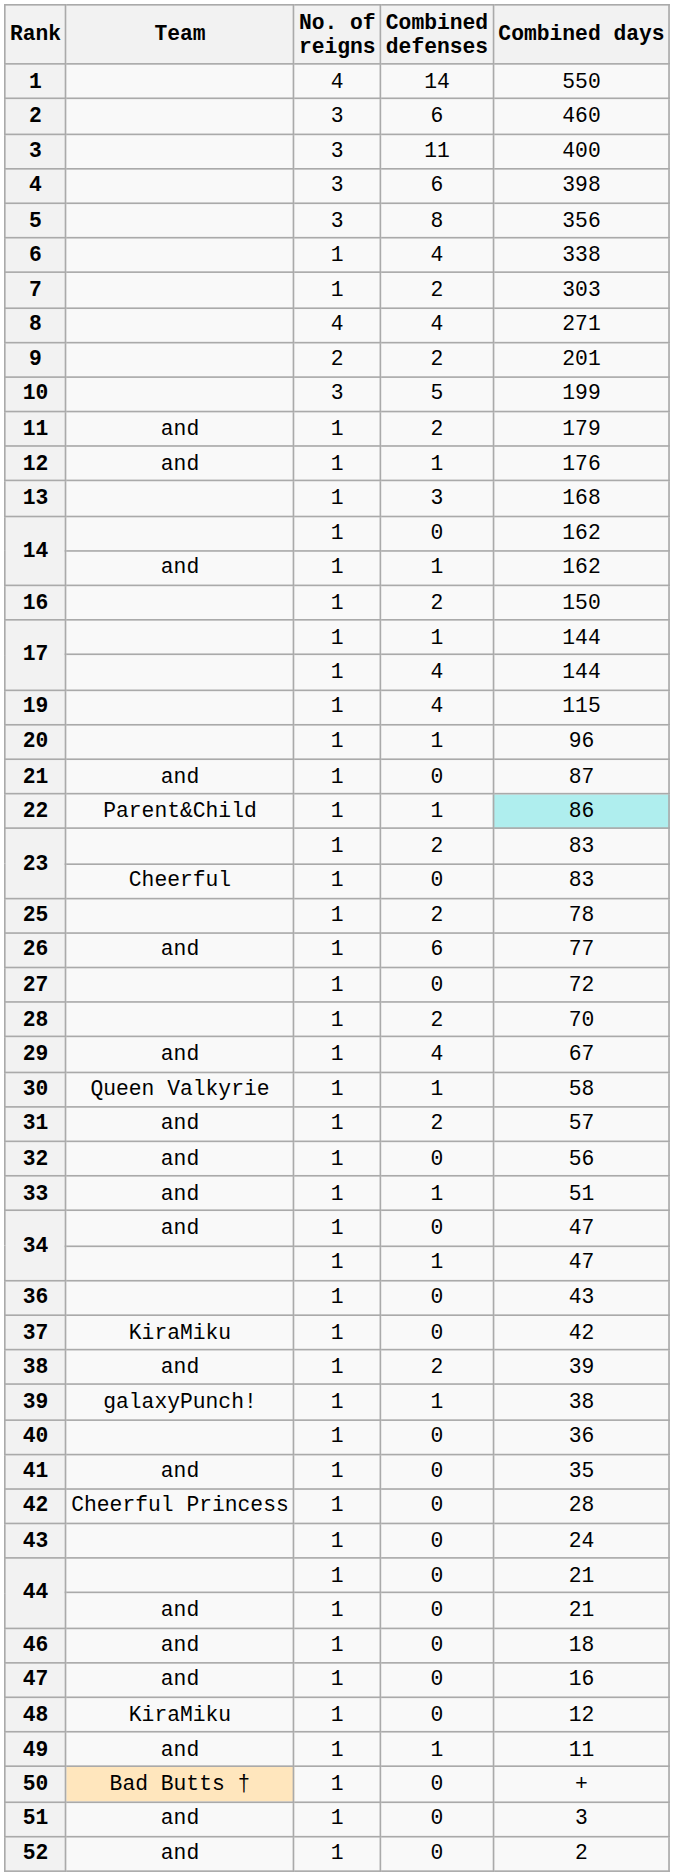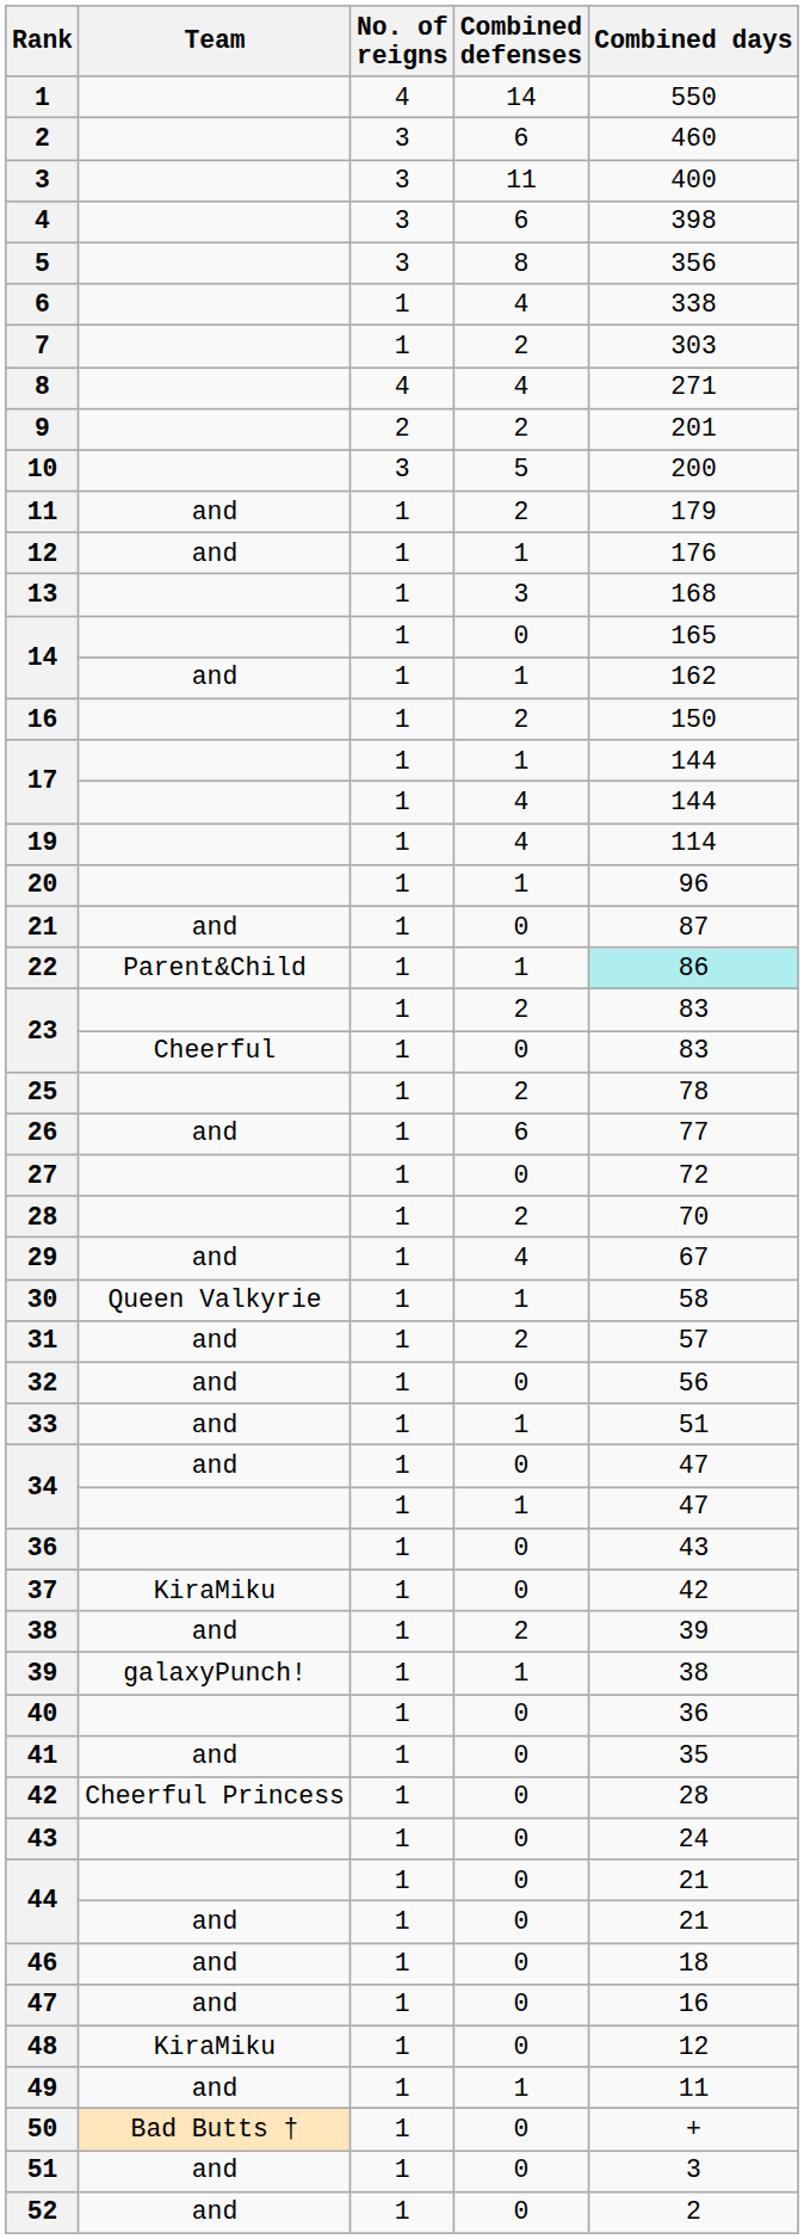 <table class="wikitable sortable" style="text-align:center">
 <tr>
 <th>Rank</th>
 <th>Team</th>
 <th>No. of<br>reigns</th>
 <th>Combined<br>defenses</th>
 <th>Combined days</th>
 </tr>
 <tr>
 <th>1</th>
 <td><br></td>
 <td>4</td>
 <td>14</td>
 <td>550</td>
 </tr>
 <tr>
 <th>2</th>
 <td><br></td>
 <td>3</td>
 <td>6</td>
 <td>460</td>
 </tr>
 <tr>
 <th>3</th>
 <td><br></td>
 <td>3</td>
 <td>11</td>
 <td>400</td>
 </tr>
 <tr>
 <th>4</th>
 <td><br></td>
 <td>3</td>
 <td>6</td>
 <td>398</td>
 </tr>
 <tr>
 <th>5</th>
 <td><br></td>
 <td>3</td>
 <td>8</td>
 <td>356</td>
 </tr>
 <tr>
 <th>6</th>
 <td><br></td>
 <td>1</td>
 <td>4</td>
 <td>338</td>
 </tr>
 <tr>
 <th>7</th>
 <td><br></td>
 <td>1</td>
 <td>2</td>
 <td>303</td>
 </tr>
 <tr>
 <th>8</th>
 <td><br></td>
 <td>4</td>
 <td>4</td>
 <td>271</td>
 </tr>
 <tr>
 <th>9</th>
 <td><br></td>
 <td>2</td>
 <td>2</td>
 <td>201</td>
 </tr>
 <tr>
 <th>10</th>
 <td><br></td>
 <td>3</td>
 <td>5</td>
-<td>199</td>
+<td>200</td>
 </tr>
 <tr>
 <th>11</th>
 <td> and </td>
 <td>1</td>
 <td>2</td>
 <td>179</td>
 </tr>
 <tr>
 <th>12</th>
 <td> and </td>
 <td>1</td>
 <td>1</td>
 <td>176</td>
 </tr>
 <tr>
 <th>13</th>
 <td><br></td>
 <td>1</td>
 <td>3</td>
 <td>168</td>
 </tr>
 <tr>
 <th rowspan=2>14</th>
 <td><br></td>
 <td>1</td>
 <td>0</td>
-<td>162</td>
+<td>165</td>
 </tr>
 <tr>
 <td> and </td>
 <td>1</td>
 <td>1</td>
 <td>162</td>
 </tr>
 <tr>
 <th>16</th>
 <td><br></td>
 <td>1</td>
 <td>2</td>
 <td>150</td>
 </tr>
 <tr>
 <th rowspan=2>17</th>
 <td><br></td>
 <td>1</td>
 <td>1</td>
 <td>144</td>
 </tr>
 <tr>
 <td><br></td>
 <td>1</td>
 <td>4</td>
 <td>144</td>
 </tr>
 <tr>
 <th>19</th>
 <td><br></td>
 <td>1</td>
 <td>4</td>
-<td>115</td>
+<td>114</td>
 </tr>
 <tr>
 <th>20</th>
 <td><br></td>
 <td>1</td>
 <td>1</td>
 <td>96</td>
 </tr>
 <tr>
 <th>21</th>
 <td> and </td>
 <td>1</td>
 <td>0</td>
 <td>87</td>
 </tr>
 <tr>
 <th>22</th>
 <td>Parent&Child<br></td>
 <td>1</td>
 <td>1</td>
 <td style="background: paleturquoise;">86</td>
 </tr>
 <tr>
 <th rowspan=2>23</th>
 <td><br></td>
 <td>1</td>
 <td>2</td>
 <td>83</td>
 </tr>
 <tr>
 <td>Cheerful<br></td>
 <td>1</td>
 <td>0</td>
 <td>83</td>
 </tr>
 <tr>
 <th>25</th>
 <td><br></td>
 <td>1</td>
 <td>2</td>
 <td>78</td>
 </tr>
 <tr>
 <th>26</th>
 <td> and </td>
 <td>1</td>
 <td>6</td>
 <td>77</td>
 </tr>
 <tr>
 <th>27</th>
 <td><br></td>
 <td>1</td>
 <td>0</td>
 <td>72</td>
 </tr>
 <tr>
 <th>28</th>
 <td><br></td>
 <td>1</td>
 <td>2</td>
 <td>70</td>
 </tr>
 <tr>
 <th>29</th>
 <td> and </td>
 <td>1</td>
 <td>4</td>
 <td>67</td>
 </tr>
 <tr>
 <th>30</th>
 <td>Queen Valkyrie<br></td>
 <td>1</td>
 <td>1</td>
 <td>58</td>
 </tr>
 <tr>
 <th>31</th>
 <td> and </td>
 <td>1</td>
 <td>2</td>
 <td>57</td>
 </tr>
 <tr>
 <th>32</th>
 <td> and </td>
 <td>1</td>
 <td>0</td>
 <td>56</td>
 </tr>
 <tr>
 <th>33</th>
 <td> and </td>
 <td>1</td>
 <td>1</td>
 <td>51</td>
 </tr>
 <tr>
 <th rowspan=2>34</th>
 <td> and </td>
 <td>1</td>
 <td>0</td>
 <td>47</td>
 </tr>
 <tr>
 <td><br></td>
 <td>1</td>
 <td>1</td>
 <td>47</td>
 </tr>
 <tr>
 <th>36</th>
 <td><br></td>
 <td>1</td>
 <td>0</td>
 <td>43</td>
 </tr>
 <tr>
 <th>37</th>
 <td>KiraMiku<br></td>
 <td>1</td>
 <td>0</td>
 <td>42</td>
 </tr>
 <tr>
 <th>38</th>
 <td> and </td>
 <td>1</td>
 <td>2</td>
 <td>39</td>
 </tr>
 <tr>
 <th>39</th>
 <td>galaxyPunch!<br></td>
 <td>1</td>
 <td>1</td>
 <td>38</td>
 </tr>
 <tr>
 <th>40</th>
 <td><br></td>
 <td>1</td>
 <td>0</td>
 <td>36</td>
 </tr>
 <tr>
 <th>41</th>
 <td> and </td>
 <td>1</td>
 <td>0</td>
 <td>35</td>
 </tr>
 <tr>
 <th>42</th>
 <td>Cheerful Princess<br></td>
 <td>1</td>
 <td>0</td>
 <td>28</td>
 </tr>
 <tr>
 <th>43</th>
 <td><br></td>
 <td>1</td>
 <td>0</td>
 <td>24</td>
 </tr>
 <tr>
 <th rowspan=2>44</th>
 <td><br></td>
 <td>1</td>
 <td>0</td>
 <td>21</td>
 </tr>
 <tr>
 <td> and </td>
 <td>1</td>
 <td>0</td>
 <td>21</td>
 </tr>
 <tr>
 <th>46</th>
 <td> and </td>
 <td>1</td>
 <td>0</td>
 <td>18</td>
 </tr>
 <tr>
 <th>47</th>
 <td> and </td>
 <td>1</td>
 <td>0</td>
 <td>16</td>
 </tr>
 <tr>
 <th>48</th>
 <td>KiraMiku<br></td>
 <td>1</td>
 <td>0</td>
 <td>12</td>
 </tr>
 <tr>
 <th>49</th>
 <td> and </td>
 <td>1</td>
 <td>1</td>
 <td>11</td>
 </tr>
 <tr>
 <th>50</th>
 <td style="background-color:#FFE6BD">Bad Butts †<br></td>
 <td>1</td>
 <td>0</td>
 <td>+</td>
 </tr>
 <tr>
 <th>51</th>
 <td> and </td>
 <td>1</td>
 <td>0</td>
 <td>3</td>
 </tr>
 <tr>
 <th>52</th>
 <td> and </td>
 <td>1</td>
 <td>0</td>
 <td>2</td>
 </tr>
 </table>
